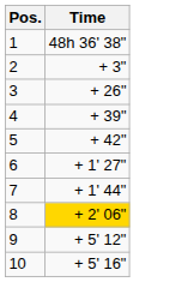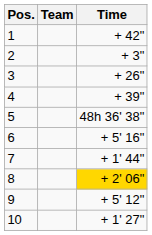 <table class="wikitable">
 <tr>
 <th>Pos.</th>
+<th>Team</th>
 <th>Time</th>
 </tr>
 <tr>
 <td>1</td>
-<td align=right>48h 36' 38"</td>
+<td></td>
+<td align=right>+ 42"</td>
 </tr>
 <tr>
 <td>2</td>
+<td></td>
 <td align=right>+ 3"</td>
 </tr>
 <tr>
 <td>3</td>
+<td></td>
 <td align=right>+ 26"</td>
 </tr>
 <tr>
 <td>4</td>
+<td></td>
 <td align=right>+ 39"</td>
 </tr>
 <tr>
 <td>5</td>
-<td align=right>+ 42"</td>
+<td></td>
+<td align=right>48h 36' 38"</td>
 </tr>
 <tr>
 <td>6</td>
-<td align=right>+ 1' 27"</td>
+<td></td>
+<td align=right>+ 5' 16"</td>
 </tr>
 <tr>
 <td>7</td>
+<td></td>
 <td align=right>+ 1' 44"</td>
 </tr>
 <tr>
 <td>8</td>
+<td></td>
 <td align=right style="background: gold;">+ 2' 06"</td>
 </tr>
 <tr>
 <td>9</td>
+<td></td>
 <td align=right>+ 5' 12"</td>
 </tr>
 <tr>
 <td>10</td>
-<td align=right>+ 5' 16"</td>
+<td></td>
+<td align=right>+ 1' 27"</td>
 </tr>
 </table>
